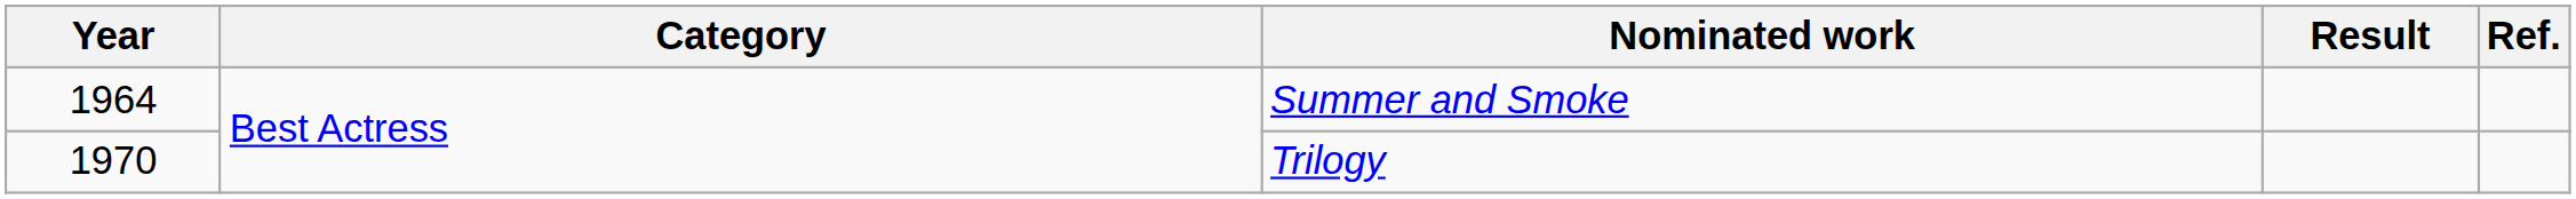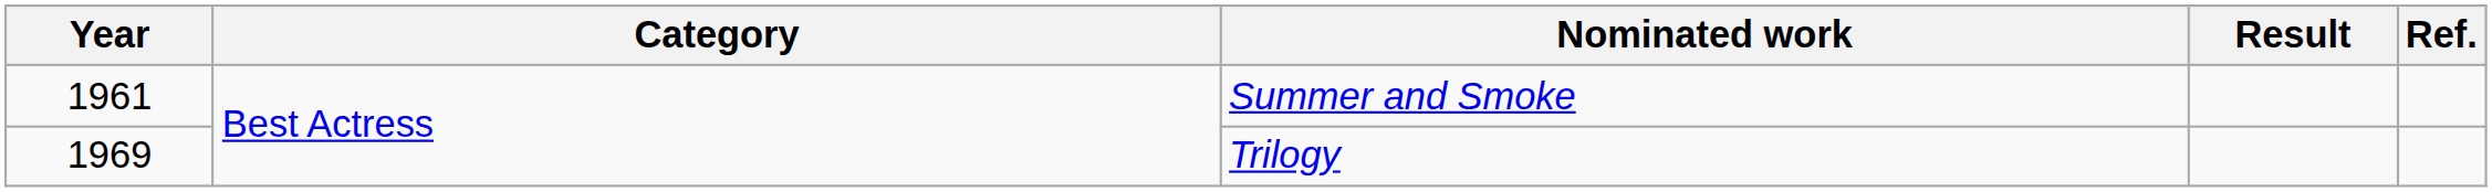 <table class=wikitable>
 <tr>
 <th scope="col" style="width:5em;">Year</th>
 <th scope="col" style="width:26em;">Category</th>
 <th scope="col" style="width:25em;">Nominated work</th>
 <th scope="col" style="width:5em;">Result</th>
 <th>Ref.</th>
 </tr>
 <tr>
-<td style="text-align:center;">1964</td>
+<td style="text-align:center;">1961</td>
 <td rowspan="2"><a href='#'>Best Actress</a></td>
 <td><em><a href='#'>Summer and Smoke</a></em></td>
 <td></td>
 <td align=center></td>
 </tr>
 <tr>
-<td style="text-align:center;">1970</td>
+<td style="text-align:center;">1969</td>
 <td><em><a href='#'>Trilogy</a></em></td>
 <td></td>
 <td align=center></td>
 </tr>
 </table>
